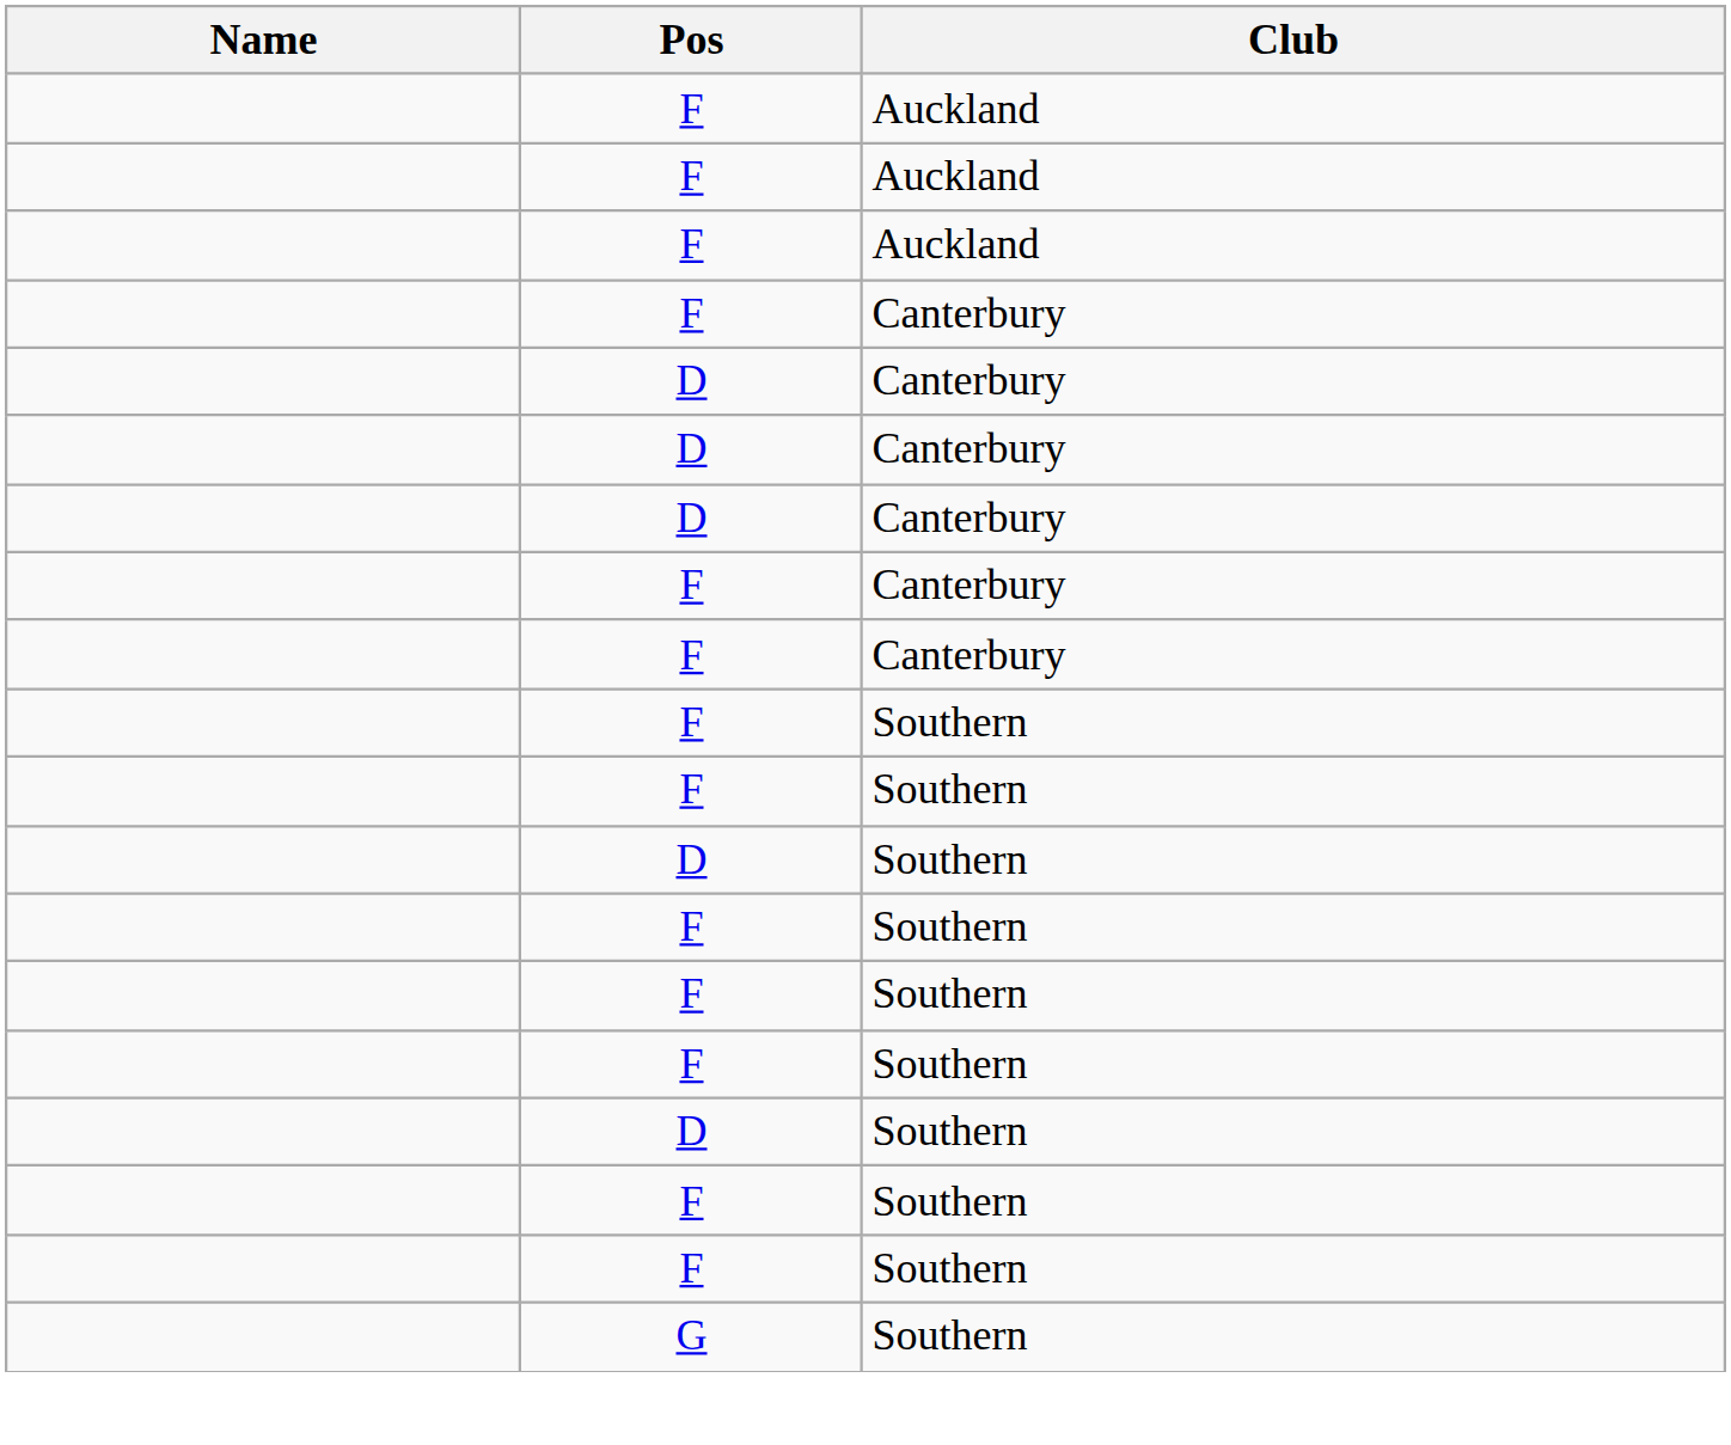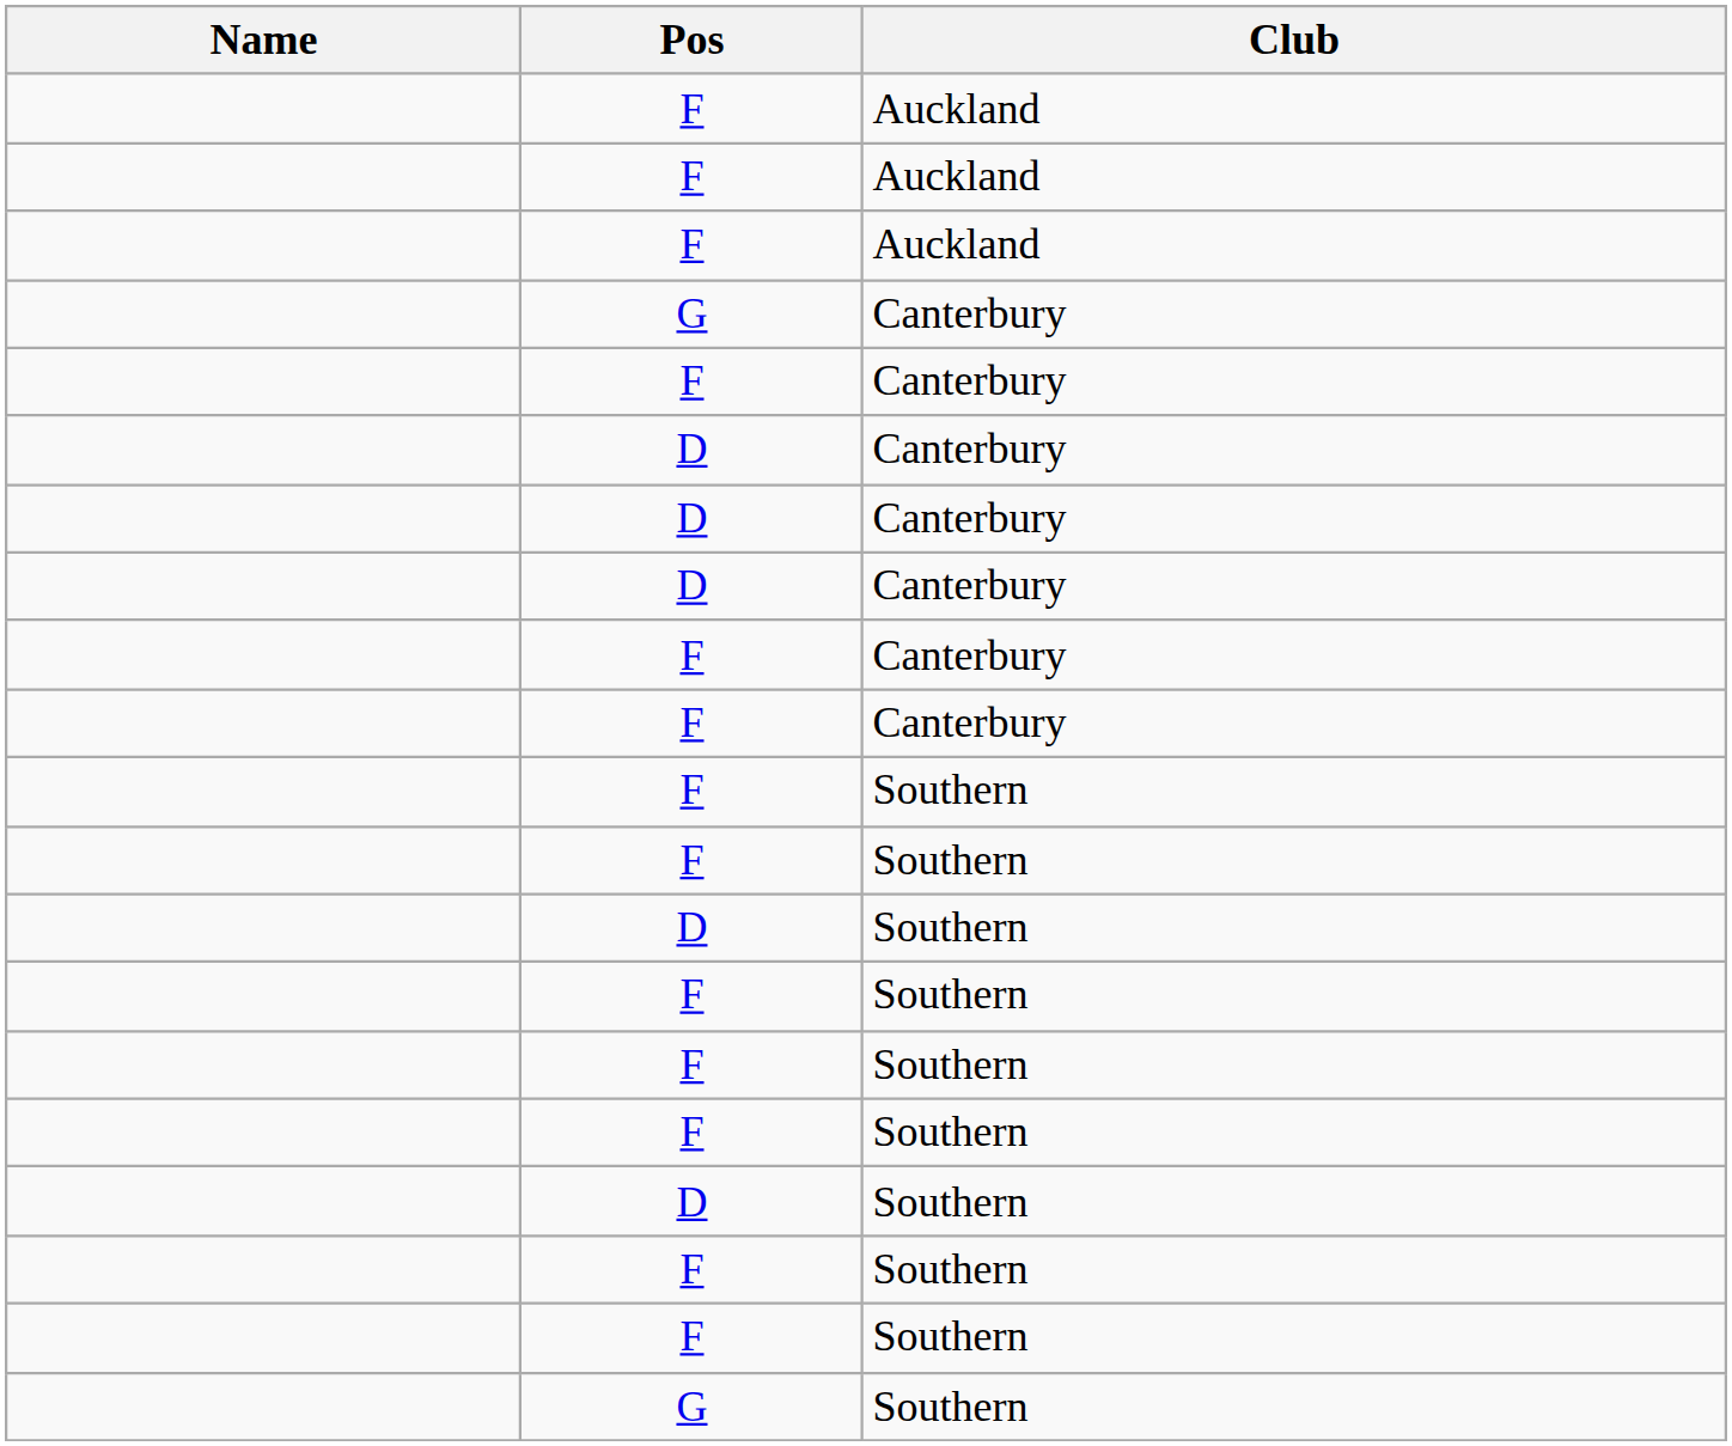 <table class="wikitable sortable" style=width:40em>
 <tr>
 <th>Name</th>
 <th>Pos</th>
 <th>Club</th>
 </tr>
 <tr>
 <td></td>
 <td align="center"><a href='#'>F</a></td>
 <td>Auckland</td>
 </tr>
 <tr>
 <td></td>
 <td align="center"><a href='#'>F</a></td>
 <td>Auckland</td>
 </tr>
 <tr>
 <td></td>
 <td align="center"><a href='#'>F</a></td>
 <td>Auckland</td>
+</tr>
+<tr>
+<td></td>
+<td align="center"><a href='#'>G</a></td>
+<td>Canterbury</td>
 </tr>
 <tr>
 <td></td>
 <td align="center"><a href='#'>F</a></td>
 <td>Canterbury</td>
 </tr>
 <tr>
 <td></td>
 <td align="center"><a href='#'>D</a></td>
 <td>Canterbury</td>
 </tr>
 <tr>
 <td></td>
 <td align="center"><a href='#'>D</a></td>
 <td>Canterbury</td>
 </tr>
 <tr>
 <td></td>
 <td align="center"><a href='#'>D</a></td>
 <td>Canterbury</td>
 </tr>
 <tr>
 <td></td>
 <td align="center"><a href='#'>F</a></td>
 <td>Canterbury</td>
 </tr>
 <tr>
 <td></td>
 <td align="center"><a href='#'>F</a></td>
 <td>Canterbury</td>
 </tr>
 <tr>
 <td></td>
 <td align="center"><a href='#'>F</a></td>
 <td>Southern</td>
 </tr>
 <tr>
 <td></td>
 <td align="center"><a href='#'>F</a></td>
 <td>Southern</td>
 </tr>
 <tr>
 <td></td>
 <td align="center"><a href='#'>D</a></td>
 <td>Southern</td>
 </tr>
 <tr>
 <td></td>
 <td align="center"><a href='#'>F</a></td>
 <td>Southern</td>
 </tr>
 <tr>
 <td></td>
 <td align="center"><a href='#'>F</a></td>
 <td>Southern</td>
 </tr>
 <tr>
 <td></td>
 <td align="center"><a href='#'>F</a></td>
 <td>Southern</td>
 </tr>
 <tr>
 <td></td>
 <td align="center"><a href='#'>D</a></td>
 <td>Southern</td>
 </tr>
 <tr>
 <td></td>
 <td align="center"><a href='#'>F</a></td>
 <td>Southern</td>
 </tr>
 <tr>
 <td></td>
 <td align="center"><a href='#'>F</a></td>
 <td>Southern</td>
 </tr>
 <tr>
 <td></td>
 <td align="center"><a href='#'>G</a></td>
 <td>Southern</td>
 </tr>
 </table>
